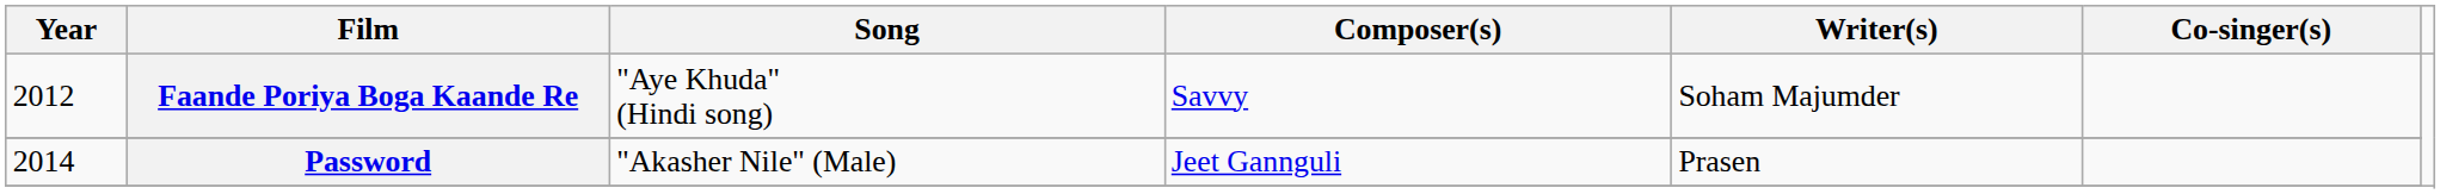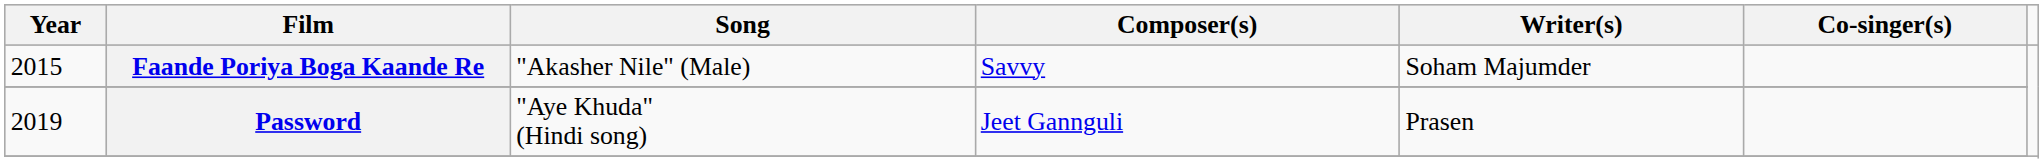 <table class="wikitable plainrowheaders" width="100%" textcolor:#000;">
 <tr>
 <th scope="col" width=5%><strong>Year</strong></th>
 <th scope="col" width=20%><strong>Film</strong></th>
 <th scope="col" width=23%><strong>Song</strong></th>
 <th scope="col" width=21%><strong>Composer(s)</strong></th>
 <th scope="col" width=17%><strong>Writer(s)</strong></th>
 <th scope="col" width=18%><strong>Co-singer(s)<em></th>
 <td></td>
 </tr>
 <tr>
-<td>2012</td>
+<td>2015</td>
 <th scope="row"></em><a href='#'>Faande Poriya Boga Kaande Re</a><em></th>
-<td>"Aye Khuda"<br>(Hindi song)</td>
+<td>"Akasher Nile" (Male)</td>
 <td><a href='#'>Savvy</a></td>
 <td>Soham Majumder</td>
 <td></td>
 </tr>
 <tr>
 </tr>
 <tr>
-<td>2014</td>
+<td>2019</td>
 <th scope="row"></em><a href='#'>Password</a><em></th>
-<td>"Akasher Nile" (Male)</td>
+<td>"Aye Khuda"<br>(Hindi song)</td>
 <td><a href='#'>Jeet Gannguli</a></td>
 <td>Prasen</td>
 <td></td>
 </tr>
 <tr>
 </tr>
 </table>
